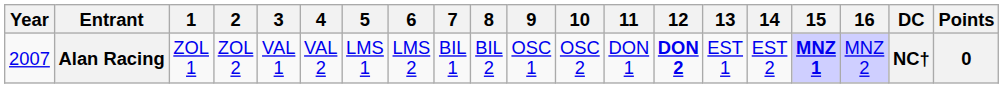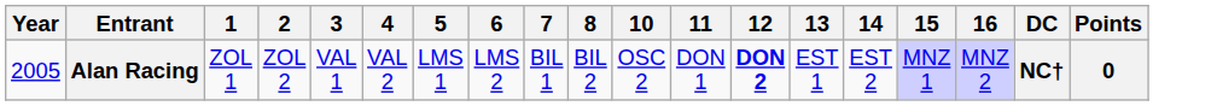 <table class="wikitable" style="text-align:center; font-size:85%">
 <tr>
 <th>Year</th>
 <th>Entrant</th>
 <th>1</th>
 <th>2</th>
 <th>3</th>
 <th>4</th>
 <th>5</th>
 <th>6</th>
 <th>7</th>
 <th>8</th>
-<th>9</th>
 <th>10</th>
 <th>11</th>
 <th>12</th>
 <th>13</th>
 <th>14</th>
 <th>15</th>
 <th>16</th>
 <th>DC</th>
 <th>Points</th>
 </tr>
 <tr>
-<td><a href='#'>2007</a></td>
+<td><a href='#'>2005</a></td>
 <th nowrap>Alan Racing</th>
 <td style="background:#;"><a href='#'>ZOL<br>1</a><br></td>
 <td style="background:#;"><a href='#'>ZOL<br>2</a><br></td>
 <td style="background:#;"><a href='#'>VAL<br>1</a><br></td>
 <td style="background:#;"><a href='#'>VAL<br>2</a><br></td>
 <td style="background:#;"><a href='#'>LMS<br>1</a><br></td>
 <td style="background:#;"><a href='#'>LMS<br>2</a><br></td>
 <td style="background:#;"><a href='#'>BIL<br>1</a><br></td>
 <td style="background:#;"><a href='#'>BIL<br>2</a><br></td>
-<td style="background:#;"><a href='#'>OSC<br>1</a><br></td>
 <td style="background:#;"><a href='#'>OSC<br>2</a><br></td>
 <td style="background:#;"><a href='#'>DON<br>1</a><br></td>
 <td style="background:#;"><strong><a href='#'>DON<br>2</a><br></strong></td>
 <td style="background:#;"><a href='#'>EST<br>1</a><br></td>
 <td style="background:#;"><a href='#'>EST<br>2</a><br></td>
-<td style="background:#cfcfff;"><strong><a href='#'>MNZ<br>1</a><br></strong></td>
+<td style="background:#cfcfff;"><a href='#'>MNZ<br>1</a><br></td>
 <td style="background:#cfcfff;"><a href='#'>MNZ<br>2</a><br></td>
 <th>NC†</th>
 <th>0</th>
 </tr>
 </table>
